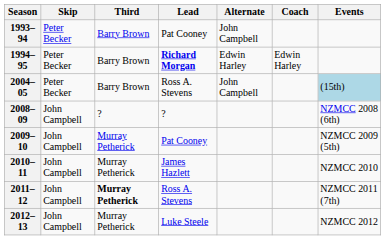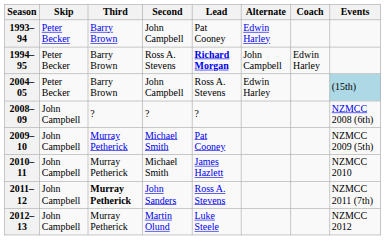 <table class="wikitable">
 <tr>
 <th scope="col">Season</th>
 <th scope="col">Skip</th>
 <th scope="col">Third</th>
+<th scope="col">Second</th>
 <th scope="col">Lead</th>
 <th scope="col">Alternate</th>
 <th scope="col">Coach</th>
 <th scope="col">Events</th>
 </tr>
 <tr>
 <th scope="row">1993–94</th>
 <td><a href='#'>Peter Becker</a></td>
 <td><a href='#'>Barry Brown</a></td>
+<td>John Campbell</td>
 <td>Pat Cooney</td>
-<td>John Campbell</td>
+<td><a href='#'>Edwin Harley</a></td>
 <td></td>
 <td> </td>
 </tr>
 <tr>
 <th scope="row">1994–95</th>
 <td>Peter Becker</td>
 <td>Barry Brown</td>
+<td>Ross A. Stevens</td>
 <td><strong><a href='#'>Richard Morgan</a></strong></td>
-<td>Edwin Harley</td>
+<td>John Campbell</td>
 <td>Edwin Harley</td>
 <td> </td>
 </tr>
 <tr>
 <th scope="row">2004–05</th>
 <td>Peter Becker</td>
 <td>Barry Brown</td>
+<td>John Campbell</td>
 <td>Ross A. Stevens</td>
-<td>John Campbell</td>
+<td>Edwin Harley</td>
 <td></td>
 <td style="background: lightblue;"> (15th)</td>
 </tr>
 <tr>
 <th scope="row">2008–09</th>
 <td>John Campbell</td>
+<td>?</td>
 <td>?</td>
 <td>?</td>
 <td></td>
 <td></td>
 <td><a href='#'>NZMCC</a> 2008 (6th)</td>
 </tr>
 <tr>
 <th scope="row">2009–10</th>
 <td>John Campbell</td>
 <td><a href='#'>Murray Petherick</a></td>
+<td><a href='#'>Michael Smith</a></td>
 <td><a href='#'>Pat Cooney</a></td>
 <td></td>
 <td></td>
 <td>NZMCC 2009 (5th)</td>
 </tr>
 <tr>
 <th scope="row">2010–11</th>
 <td>John Campbell</td>
 <td>Murray Petherick</td>
+<td>Michael Smith</td>
 <td><a href='#'>James Hazlett</a></td>
 <td></td>
 <td></td>
 <td>NZMCC 2010 </td>
 </tr>
 <tr>
 <th scope="row">2011–12</th>
 <td>John Campbell</td>
 <td><strong>Murray Petherick</strong></td>
+<td><a href='#'>John Sanders</a></td>
 <td><a href='#'>Ross A. Stevens</a></td>
 <td></td>
 <td></td>
 <td>NZMCC 2011 (7th)</td>
 </tr>
 <tr>
 <th scope="row">2012–13</th>
 <td>John Campbell</td>
 <td>Murray Petherick</td>
+<td><a href='#'>Martin Olund</a></td>
 <td><a href='#'>Luke Steele</a></td>
 <td></td>
 <td></td>
 <td>NZMCC 2012 </td>
 </tr>
 </table>
